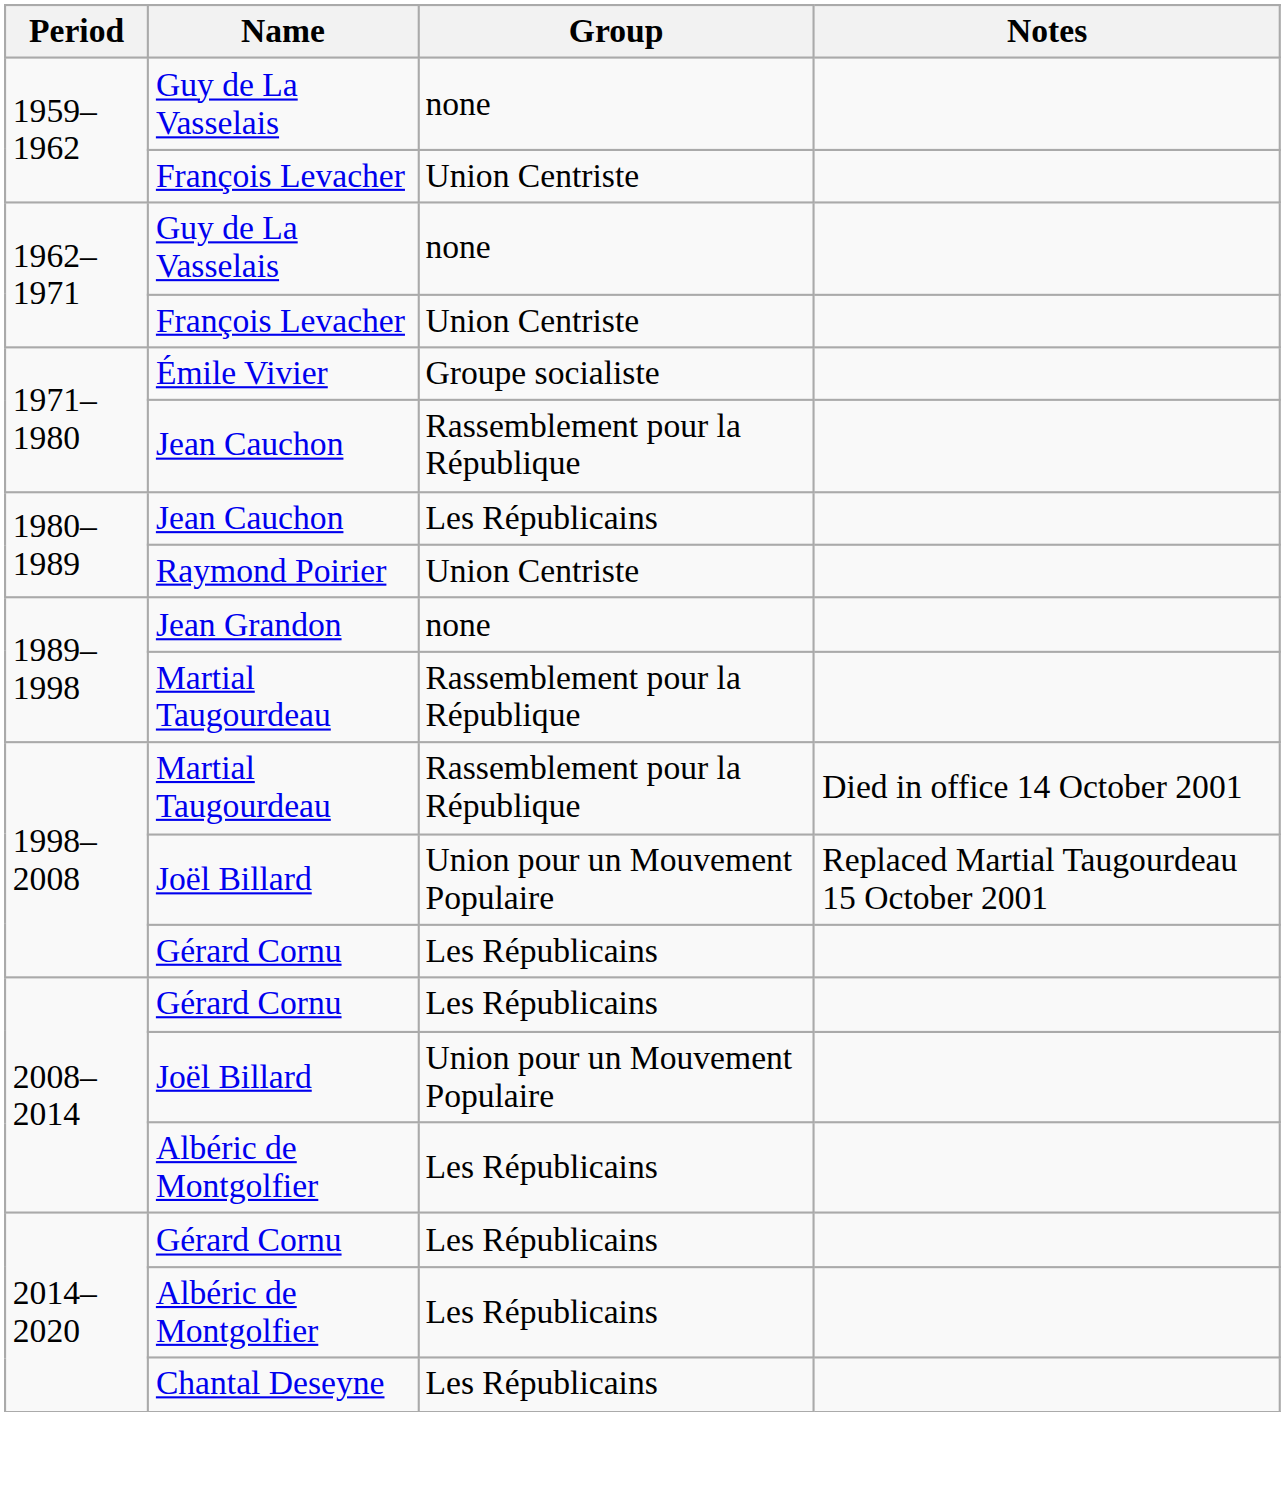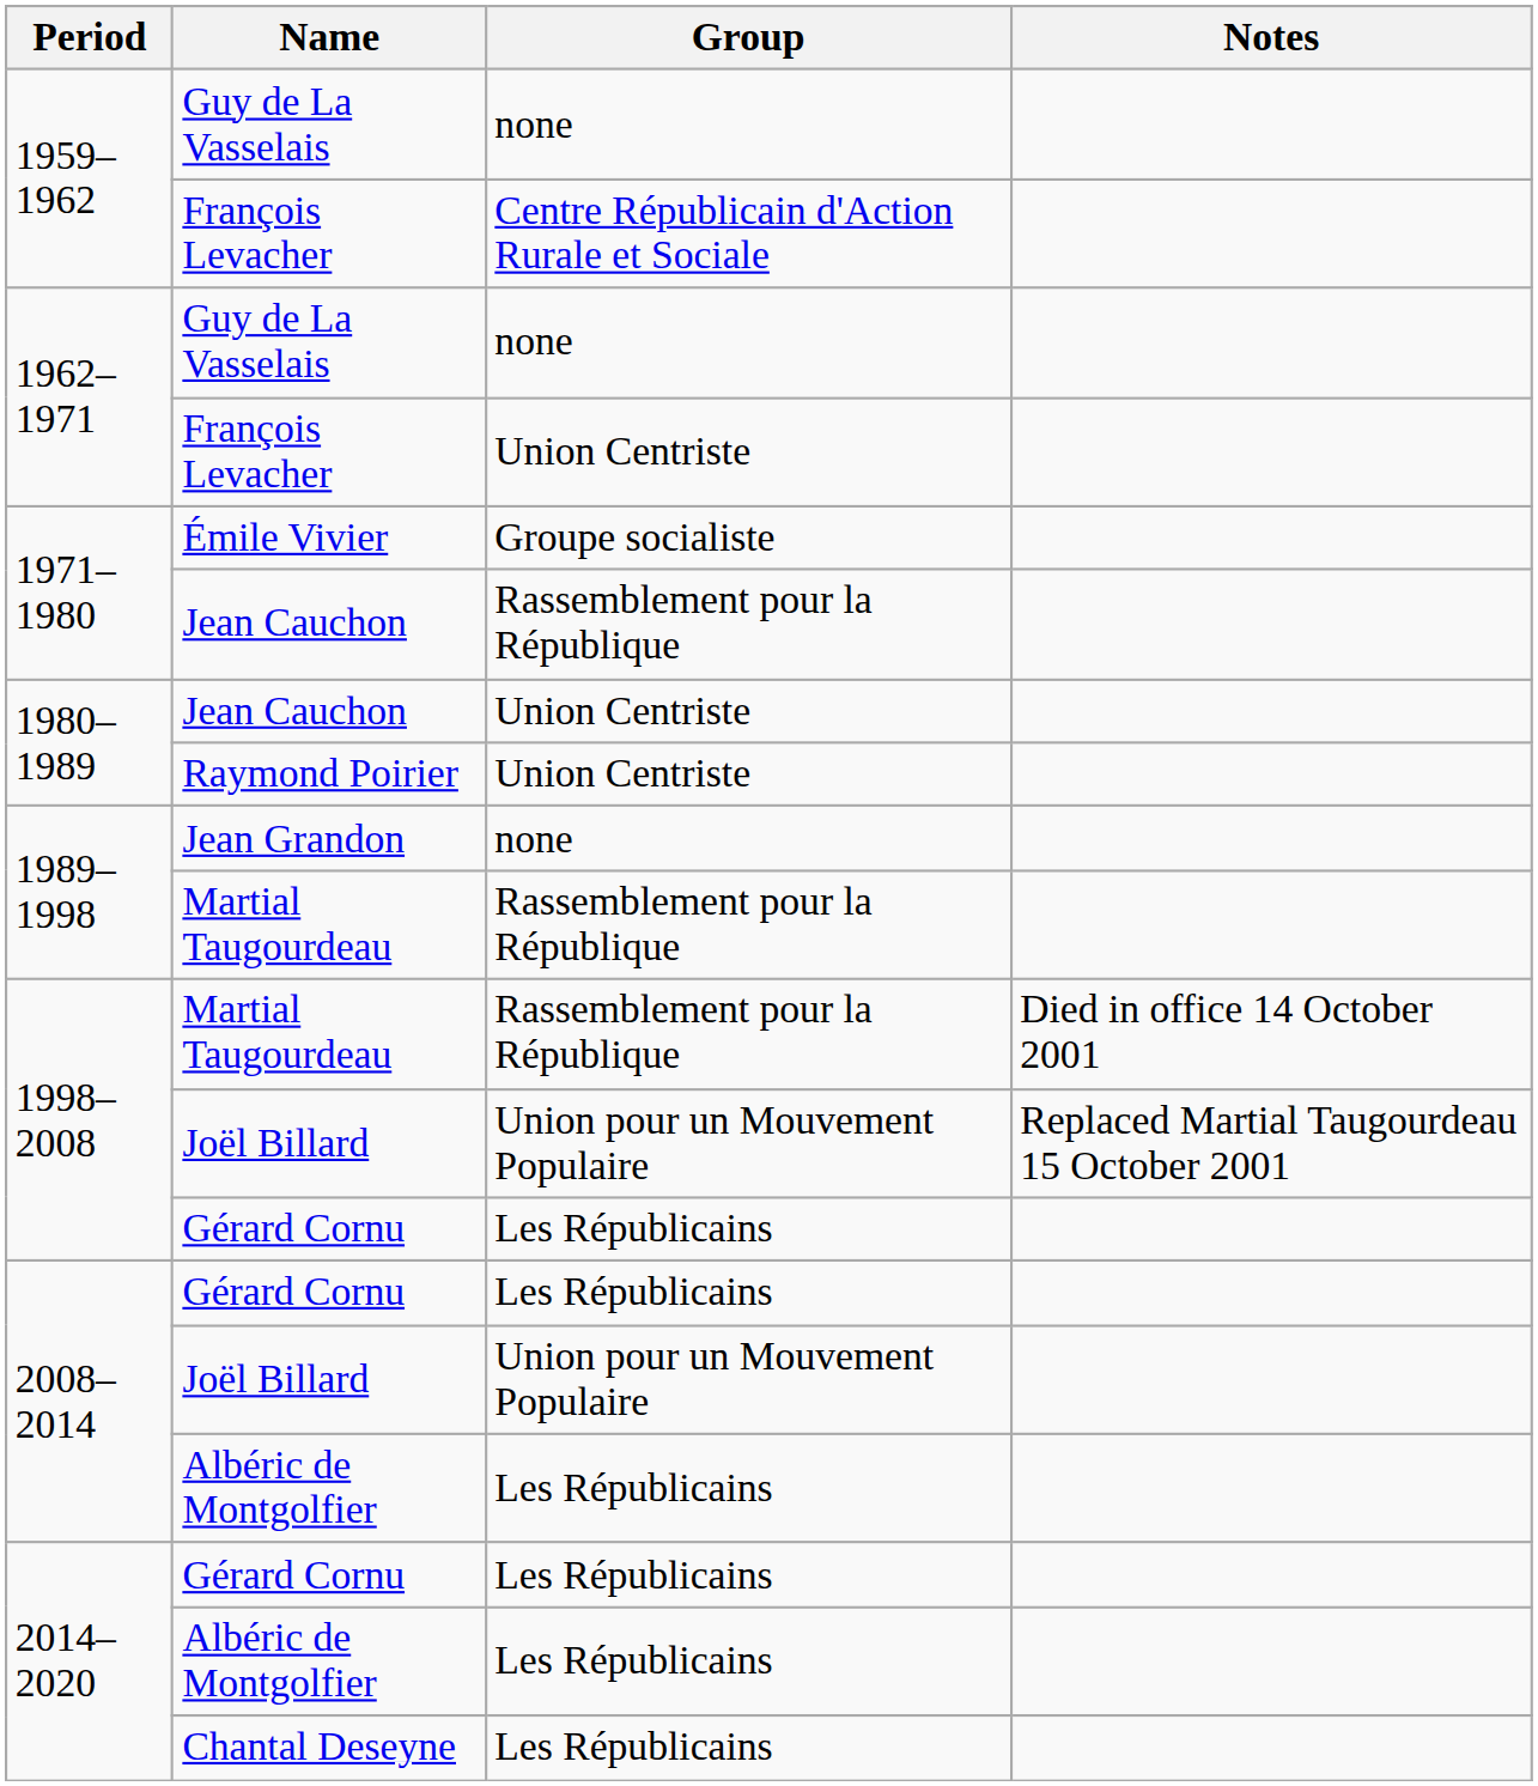 <table class="wikitable sortable">
 <tr>
 <th>Period</th>
 <th>Name</th>
 <th>Group</th>
 <th>Notes</th>
 </tr>
 <tr>
 <td rowspan=2>1959–1962</td>
 <td><a href='#'>Guy de La Vasselais</a></td>
 <td>none</td>
 <td></td>
 </tr>
 <tr>
 <td><a href='#'>François Levacher</a></td>
-<td>Union Centriste</td>
+<td><a href='#'>Centre Républicain d'Action Rurale et Sociale</a></td>
 <td></td>
 </tr>
 <tr>
 <td rowspan=2>1962–1971</td>
 <td><a href='#'>Guy de La Vasselais</a></td>
 <td>none</td>
 <td></td>
 </tr>
 <tr>
 <td><a href='#'>François Levacher</a></td>
 <td>Union Centriste</td>
 <td></td>
 </tr>
 <tr>
 <td rowspan=2>1971–1980</td>
 <td><a href='#'>Émile Vivier</a></td>
 <td>Groupe socialiste</td>
 <td></td>
 </tr>
 <tr>
 <td><a href='#'>Jean Cauchon</a></td>
 <td>Rassemblement pour la République</td>
 <td></td>
 </tr>
 <tr>
 <td rowspan=2>1980–1989</td>
 <td><a href='#'>Jean Cauchon</a></td>
-<td>Les Républicains</td>
+<td>Union Centriste</td>
 <td></td>
 </tr>
 <tr>
 <td><a href='#'>Raymond Poirier</a></td>
 <td>Union Centriste</td>
 <td></td>
 </tr>
 <tr>
 <td rowspan=2>1989–1998</td>
 <td><a href='#'>Jean Grandon</a></td>
 <td>none</td>
 <td></td>
 </tr>
 <tr>
 <td><a href='#'>Martial Taugourdeau</a></td>
 <td>Rassemblement pour la République</td>
 <td></td>
 </tr>
 <tr>
 <td rowspan=3>1998–2008</td>
 <td><a href='#'>Martial Taugourdeau</a></td>
 <td>Rassemblement pour la République</td>
 <td>Died in office 14 October 2001</td>
 </tr>
 <tr>
 <td><a href='#'>Joël Billard</a></td>
 <td>Union pour un Mouvement Populaire</td>
 <td>Replaced Martial Taugourdeau 15 October 2001</td>
 </tr>
 <tr>
 <td><a href='#'>Gérard Cornu</a></td>
 <td>Les Républicains</td>
 <td></td>
 </tr>
 <tr>
 <td rowspan=3>2008–2014</td>
 <td><a href='#'>Gérard Cornu</a></td>
 <td>Les Républicains</td>
 <td></td>
 </tr>
 <tr>
 <td><a href='#'>Joël Billard</a></td>
 <td>Union pour un Mouvement Populaire</td>
 <td></td>
 </tr>
 <tr>
 <td><a href='#'>Albéric de Montgolfier</a></td>
 <td>Les Républicains</td>
 <td></td>
 </tr>
 <tr>
 <td rowspan=3>2014–2020</td>
 <td><a href='#'>Gérard Cornu</a></td>
 <td>Les Républicains</td>
 <td></td>
 </tr>
 <tr>
 <td><a href='#'>Albéric de Montgolfier</a></td>
 <td>Les Républicains</td>
 <td></td>
 </tr>
 <tr>
 <td><a href='#'>Chantal Deseyne</a></td>
 <td>Les Républicains</td>
 <td></td>
 </tr>
 </table>
